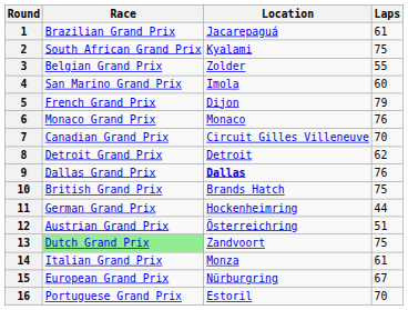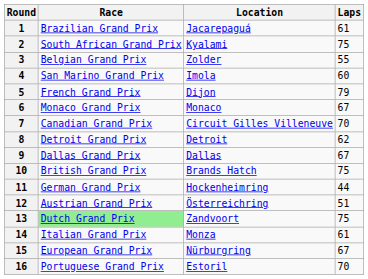 <table class="wikitable">
 <tr>
 <th>Round</th>
 <th>Race</th>
 <th>Location</th>
 <th>Laps</th>
 </tr>
 <tr>
 <th>1</th>
 <td> <a href='#'>Brazilian Grand Prix</a></td>
 <td><a href='#'>Jacarepaguá</a></td>
 <td>61</td>
 </tr>
 <tr>
 <th>2</th>
 <td> <a href='#'>South African Grand Prix</a></td>
 <td><a href='#'>Kyalami</a></td>
 <td>75</td>
 </tr>
 <tr>
 <th>3</th>
 <td> <a href='#'>Belgian Grand Prix</a></td>
 <td><a href='#'>Zolder</a></td>
 <td>55</td>
 </tr>
 <tr>
 <th>4</th>
 <td> <a href='#'>San Marino Grand Prix</a></td>
 <td><a href='#'>Imola</a></td>
 <td>60</td>
 </tr>
 <tr>
 <th>5</th>
 <td> <a href='#'>French Grand Prix</a></td>
 <td><a href='#'>Dijon</a></td>
 <td>79</td>
 </tr>
 <tr>
 <th>6</th>
 <td> <a href='#'>Monaco Grand Prix</a></td>
 <td><a href='#'>Monaco</a></td>
-<td>76</td>
+<td>67</td>
 </tr>
 <tr>
 <th>7</th>
 <td> <a href='#'>Canadian Grand Prix</a></td>
 <td><a href='#'>Circuit Gilles Villeneuve</a></td>
 <td>70</td>
 </tr>
 <tr>
 <th>8</th>
 <td> <a href='#'>Detroit Grand Prix</a></td>
 <td><a href='#'>Detroit</a></td>
 <td>62</td>
 </tr>
 <tr>
 <th>9</th>
 <td> <a href='#'>Dallas Grand Prix</a></td>
-<td><strong><a href='#'>Dallas</a></strong></td>
-<td>76</td>
+<td><a href='#'>Dallas</a></td>
+<td>67</td>
 </tr>
 <tr>
 <th>10</th>
 <td> <a href='#'>British Grand Prix</a></td>
 <td><a href='#'>Brands Hatch</a></td>
 <td>75</td>
 </tr>
 <tr>
 <th>11</th>
 <td> <a href='#'>German Grand Prix</a></td>
 <td><a href='#'>Hockenheimring</a></td>
 <td>44</td>
 </tr>
 <tr>
 <th>12</th>
 <td> <a href='#'>Austrian Grand Prix</a></td>
 <td><a href='#'>Österreichring</a></td>
 <td>51</td>
 </tr>
 <tr>
 <th>13</th>
 <td style="background: lightgreen;"> <a href='#'>Dutch Grand Prix</a></td>
 <td><a href='#'>Zandvoort</a></td>
 <td>75</td>
 </tr>
 <tr>
 <th>14</th>
 <td> <a href='#'>Italian Grand Prix</a></td>
 <td><a href='#'>Monza</a></td>
 <td>61</td>
 </tr>
 <tr>
 <th>15</th>
 <td> <a href='#'>European Grand Prix</a></td>
 <td><a href='#'>Nürburgring</a></td>
 <td>67</td>
 </tr>
 <tr>
 <th>16</th>
 <td> <a href='#'>Portuguese Grand Prix</a></td>
 <td><a href='#'>Estoril</a></td>
 <td>70</td>
 </tr>
 </table>
